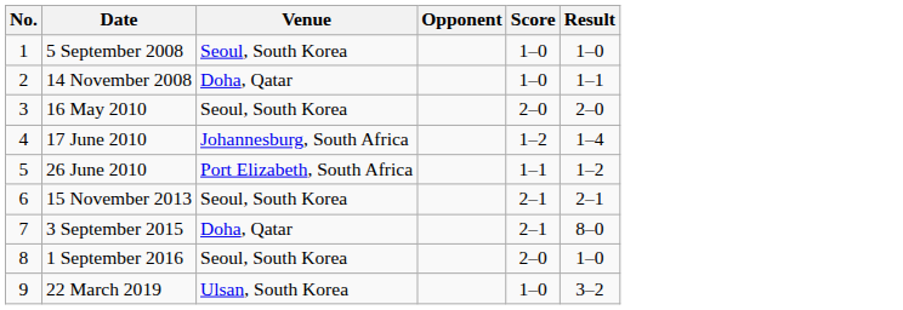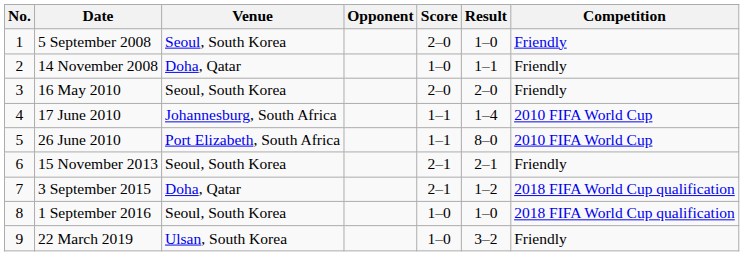 <table class="wikitable sortable">
 <tr>
 <th>No.</th>
 <th>Date</th>
 <th>Venue</th>
 <th>Opponent</th>
 <th>Score</th>
 <th>Result</th>
+<th>Competition</th>
 </tr>
 <tr>
 <td align="center">1</td>
 <td>5 September 2008</td>
 <td><a href='#'>Seoul</a>, South Korea</td>
 <td></td>
+<td align="center">2–0</td>
 <td align="center">1–0</td>
-<td align="center">1–0</td>
+<td><a href='#'>Friendly</a></td>
 </tr>
 <tr>
 <td align="center">2</td>
 <td>14 November 2008</td>
 <td><a href='#'>Doha</a>, Qatar</td>
 <td></td>
 <td align="center">1–0</td>
 <td align="center">1–1</td>
+<td>Friendly</td>
 </tr>
 <tr>
 <td align="center">3</td>
 <td>16 May 2010</td>
 <td>Seoul, South Korea</td>
 <td></td>
 <td align="center">2–0</td>
 <td align="center">2–0</td>
+<td>Friendly</td>
 </tr>
 <tr>
 <td align="center">4</td>
 <td>17 June 2010</td>
 <td><a href='#'>Johannesburg</a>, South Africa</td>
 <td></td>
-<td align="center">1–2</td>
+<td align="center">1–1</td>
 <td align="center">1–4</td>
+<td><a href='#'>2010 FIFA World Cup</a></td>
 </tr>
 <tr>
 <td align="center">5</td>
 <td>26 June 2010</td>
 <td><a href='#'>Port Elizabeth</a>, South Africa</td>
 <td></td>
 <td align="center">1–1</td>
-<td align="center">1–2</td>
+<td align="center">8–0</td>
+<td><a href='#'>2010 FIFA World Cup</a></td>
 </tr>
 <tr>
 <td align="center">6</td>
 <td>15 November 2013</td>
 <td>Seoul, South Korea</td>
 <td></td>
 <td align="center">2–1</td>
 <td align="center">2–1</td>
+<td>Friendly</td>
 </tr>
 <tr>
 <td align="center">7</td>
 <td>3 September 2015</td>
 <td><a href='#'>Doha</a>, Qatar</td>
 <td></td>
 <td align="center">2–1</td>
-<td align="center">8–0</td>
+<td align="center">1–2</td>
+<td><a href='#'>2018 FIFA World Cup qualification</a></td>
 </tr>
 <tr>
 <td align="center">8</td>
 <td>1 September 2016</td>
 <td>Seoul, South Korea</td>
 <td></td>
-<td align="center">2–0</td>
 <td align="center">1–0</td>
+<td align="center">1–0</td>
+<td><a href='#'>2018 FIFA World Cup qualification</a></td>
 </tr>
 <tr>
 <td align="center">9</td>
 <td>22 March 2019</td>
 <td><a href='#'>Ulsan</a>, South Korea</td>
 <td></td>
 <td align="center">1–0</td>
 <td align="center">3–2</td>
+<td>Friendly</td>
 </tr>
 </table>
